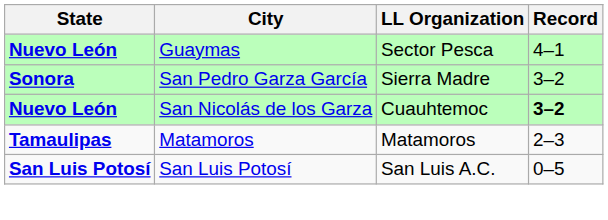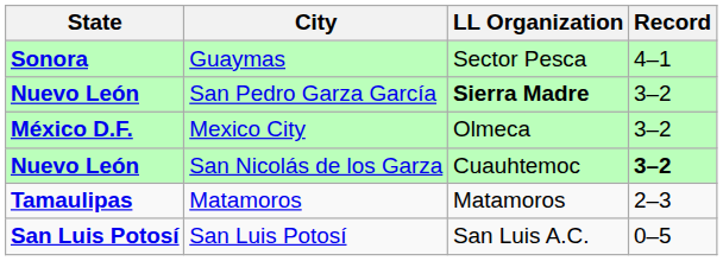 <table class="wikitable">
 <tr>
 <th>State</th>
 <th>City</th>
 <th>LL Organization</th>
 <th>Record</th>
 </tr>
 <tr bgcolor=#bbffbb>
-<td> <strong><a href='#'>Nuevo León</a></strong></td>
+<td> <strong><a href='#'>Sonora</a></strong></td>
 <td><a href='#'>Guaymas</a></td>
 <td>Sector Pesca</td>
 <td>4–1</td>
 </tr>
 <tr bgcolor=#bbffbb>
-<td> <strong><a href='#'>Sonora</a></strong></td>
+<td> <strong><a href='#'>Nuevo León</a></strong></td>
 <td><a href='#'>San Pedro Garza García</a></td>
-<td>Sierra Madre</td>
+<td><strong>Sierra Madre</strong></td>
+<td>3–2</td>
+</tr>
+<tr bgcolor=#bbffbb>
+<td> <strong><a href='#'>México D.F.</a></strong></td>
+<td><a href='#'>Mexico City</a></td>
+<td>Olmeca</td>
 <td>3–2</td>
 </tr>
 <tr bgcolor=#bbffbb>
 <td> <strong><a href='#'>Nuevo León</a></strong></td>
 <td><a href='#'>San Nicolás de los Garza</a></td>
 <td>Cuauhtemoc</td>
 <td><strong>3–2</strong></td>
 </tr>
 <tr>
 <td> <strong><a href='#'>Tamaulipas</a></strong></td>
 <td><a href='#'>Matamoros</a></td>
 <td>Matamoros</td>
 <td>2–3</td>
 </tr>
 <tr>
 <td> <strong><a href='#'>San Luis Potosí</a></strong></td>
 <td><a href='#'>San Luis Potosí</a></td>
 <td>San Luis A.C.</td>
 <td>0–5</td>
 </tr>
 </table>
